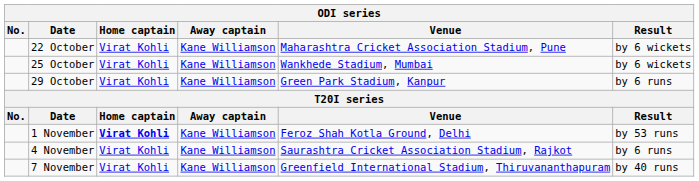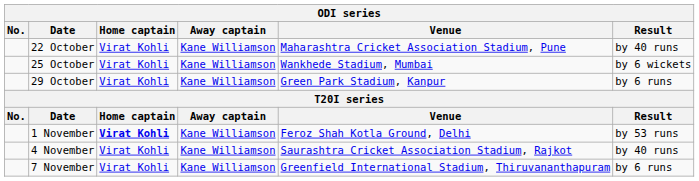 <table class="wikitable">
 <tr>
 <th colspan="9">ODI series</th>
 </tr>
 <tr>
 <th>No.</th>
 <th>Date</th>
 <th>Home captain</th>
 <th>Away captain</th>
 <th>Venue</th>
 <th>Result</th>
 </tr>
 <tr>
 <td></td>
 <td>22 October</td>
 <td><a href='#'>Virat Kohli</a></td>
 <td><a href='#'>Kane Williamson</a></td>
 <td><a href='#'>Maharashtra Cricket Association Stadium</a>, <a href='#'>Pune</a></td>
-<td> by 6 wickets</td>
+<td> by 40 runs</td>
 </tr>
 <tr>
 <td></td>
 <td>25 October</td>
 <td><a href='#'>Virat Kohli</a></td>
 <td><a href='#'>Kane Williamson</a></td>
 <td><a href='#'>Wankhede Stadium</a>, <a href='#'>Mumbai</a></td>
 <td> by 6 wickets</td>
 </tr>
 <tr>
 <td></td>
 <td>29 October</td>
 <td><a href='#'>Virat Kohli</a></td>
 <td><a href='#'>Kane Williamson</a></td>
 <td><a href='#'>Green Park Stadium</a>, <a href='#'>Kanpur</a></td>
 <td> by 6 runs</td>
 </tr>
 <tr>
 <th colspan="9">T20I series</th>
 </tr>
 <tr>
 <th>No.</th>
 <th>Date</th>
 <th>Home captain</th>
 <th>Away captain</th>
 <th>Venue</th>
 <th>Result</th>
 </tr>
 <tr>
 <td></td>
 <td>1 November</td>
 <td><strong><a href='#'>Virat Kohli</a></strong></td>
 <td><a href='#'>Kane Williamson</a></td>
 <td><a href='#'>Feroz Shah Kotla Ground</a>, <a href='#'>Delhi</a></td>
 <td> by 53 runs</td>
 </tr>
 <tr>
 <td></td>
 <td>4 November</td>
 <td><a href='#'>Virat Kohli</a></td>
 <td><a href='#'>Kane Williamson</a></td>
 <td><a href='#'>Saurashtra Cricket Association Stadium</a>, <a href='#'>Rajkot</a></td>
-<td> by 6 runs</td>
+<td> by 40 runs</td>
 </tr>
 <tr>
 <td></td>
 <td>7 November</td>
 <td><a href='#'>Virat Kohli</a></td>
 <td><a href='#'>Kane Williamson</a></td>
 <td><a href='#'>Greenfield International Stadium</a>, <a href='#'>Thiruvananthapuram</a></td>
-<td> by 40 runs</td>
+<td> by 6 runs</td>
 </tr>
 </table>
